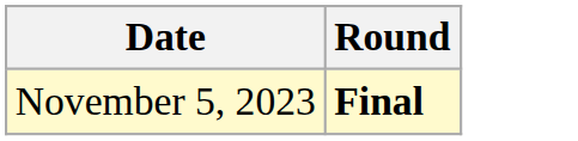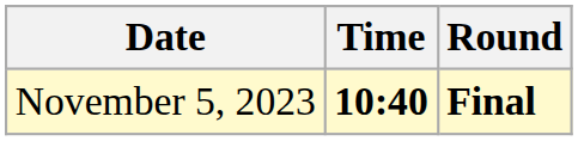 <table class="wikitable">
 <tr>
 <th>Date</th>
+<th>Time</th>
 <th>Round</th>
 </tr>
 <tr style=background:lemonchiffon>
 <td>November 5, 2023</td>
+<td><strong>10:40</strong></td>
 <td><strong>Final</strong></td>
 </tr>
 </table>
